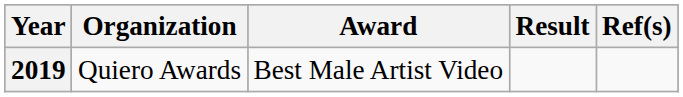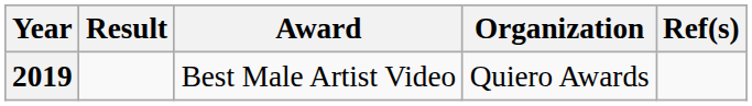 <table class="wikitable plainrowheaders">
 <tr align=center>
 <th scope="col">Year</th>
+<th scope="col">Result</th>
+<th scope="col">Award</th>
 <th scope="col">Organization</th>
-<th scope="col">Award</th>
-<th scope="col">Result</th>
 <th scope="col">Ref(s)</th>
 </tr>
 <tr>
 <th scope="row">2019</th>
+<td></td>
+<td>Best Male Artist Video</td>
 <td>Quiero Awards</td>
-<td>Best Male Artist Video</td>
-<td></td>
 <td></td>
 </tr>
 </table>
